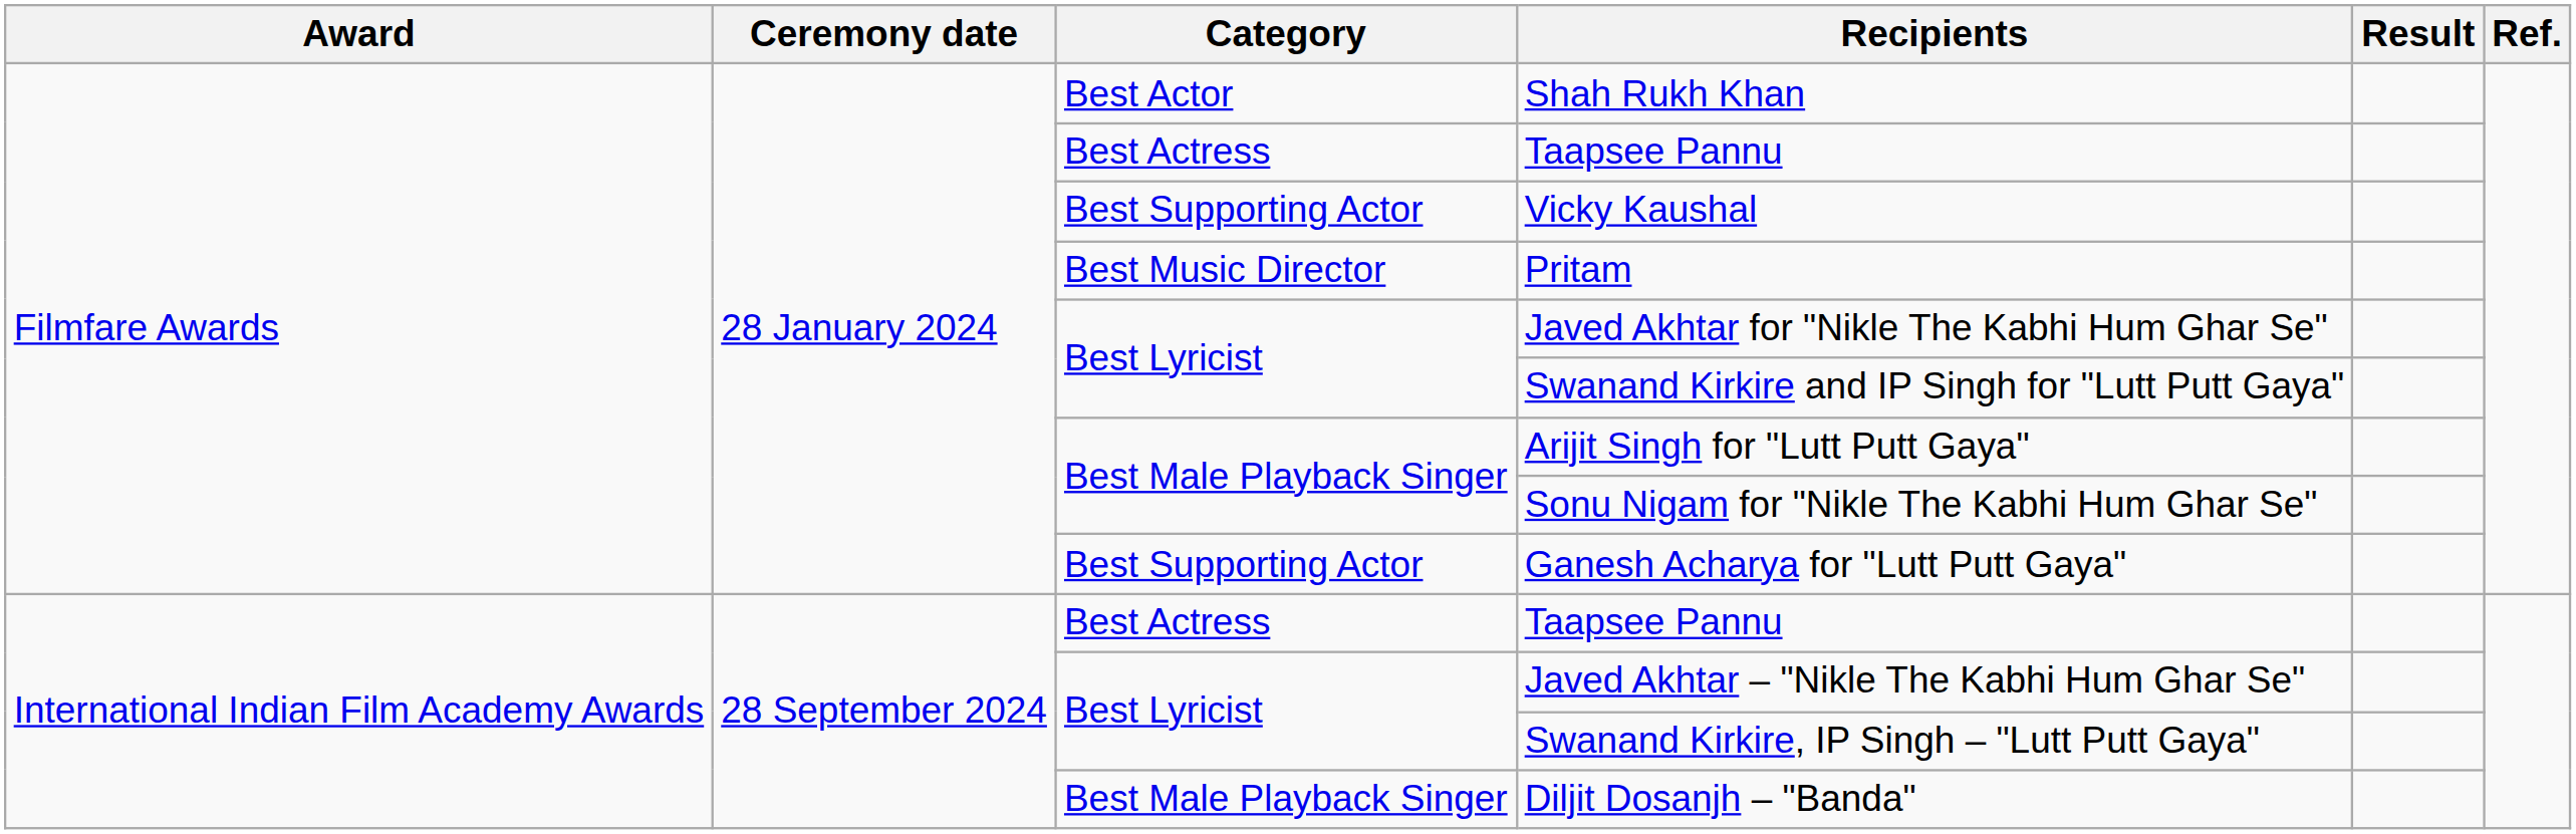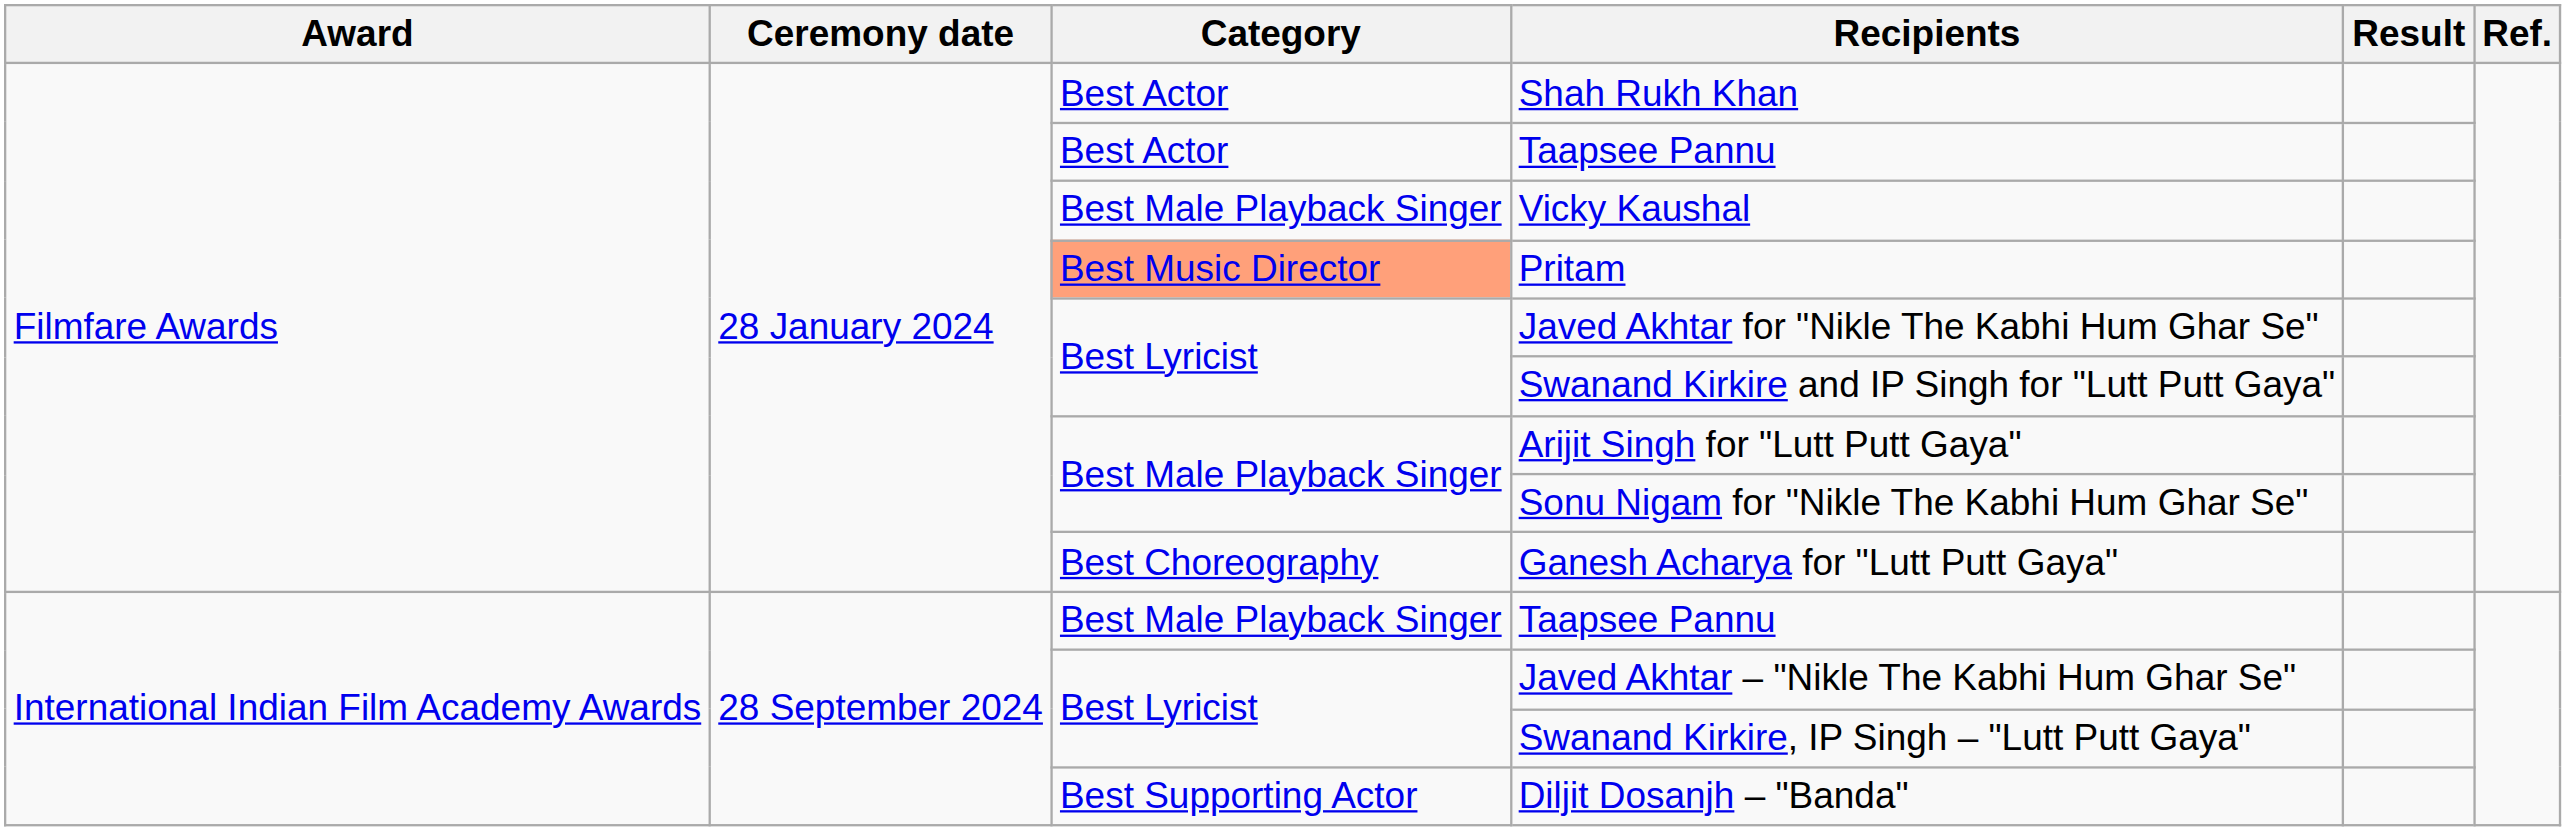 <table class="wikitable">
 <tr>
 <th>Award</th>
 <th>Ceremony date</th>
 <th>Category</th>
 <th>Recipients</th>
 <th>Result</th>
 <th>Ref.</th>
 </tr>
 <tr>
 <td rowspan="9"><a href='#'>Filmfare Awards</a></td>
 <td rowspan="9"><a href='#'>28 January 2024</a></td>
 <td><a href='#'>Best Actor</a></td>
 <td><a href='#'>Shah Rukh Khan</a></td>
 <td></td>
 <td rowspan="9"></td>
 </tr>
 <tr>
-<td><a href='#'>Best Actress</a></td>
+<td><a href='#'>Best Actor</a></td>
 <td><a href='#'>Taapsee Pannu</a></td>
 <td></td>
 </tr>
 <tr>
-<td><a href='#'>Best Supporting Actor</a></td>
+<td><a href='#'>Best Male Playback Singer</a></td>
 <td><a href='#'>Vicky Kaushal</a></td>
 <td></td>
 </tr>
 <tr>
-<td><a href='#'>Best Music Director</a></td>
+<td style="background: lightsalmon;"><a href='#'>Best Music Director</a></td>
 <td><a href='#'>Pritam</a></td>
 <td></td>
 </tr>
 <tr>
 <td rowspan="2"><a href='#'>Best Lyricist</a></td>
 <td><a href='#'>Javed Akhtar</a> for "Nikle The Kabhi Hum Ghar Se"</td>
 <td></td>
 </tr>
 <tr>
 <td><a href='#'>Swanand Kirkire</a> and IP Singh for "Lutt Putt Gaya"</td>
 <td></td>
 </tr>
 <tr>
 <td rowspan="2"><a href='#'>Best Male Playback Singer</a></td>
 <td><a href='#'>Arijit Singh</a> for "Lutt Putt Gaya"</td>
 <td></td>
 </tr>
 <tr>
 <td><a href='#'>Sonu Nigam</a> for "Nikle The Kabhi Hum Ghar Se"</td>
 <td></td>
 </tr>
 <tr>
-<td><a href='#'>Best Supporting Actor</a></td>
+<td><a href='#'>Best Choreography</a></td>
 <td><a href='#'>Ganesh Acharya</a> for "Lutt Putt Gaya"</td>
 <td></td>
 </tr>
 <tr>
 <td rowspan="4"><a href='#'>International Indian Film Academy Awards</a></td>
 <td rowspan="4"><a href='#'>28 September 2024</a></td>
-<td><a href='#'>Best Actress</a></td>
+<td><a href='#'>Best Male Playback Singer</a></td>
 <td><a href='#'>Taapsee Pannu</a></td>
 <td></td>
 <td rowspan="4"><br><br></td>
 </tr>
 <tr>
 <td rowspan="2"><a href='#'>Best Lyricist</a></td>
 <td><a href='#'>Javed Akhtar</a> – "Nikle The Kabhi Hum Ghar Se"</td>
 <td></td>
 </tr>
 <tr>
 <td><a href='#'>Swanand Kirkire</a>, IP Singh – "Lutt Putt Gaya"</td>
 <td></td>
 </tr>
 <tr>
-<td><a href='#'>Best Male Playback Singer</a></td>
+<td><a href='#'>Best Supporting Actor</a></td>
 <td><a href='#'>Diljit Dosanjh</a> – "Banda"</td>
 <td></td>
 </tr>
 </table>
